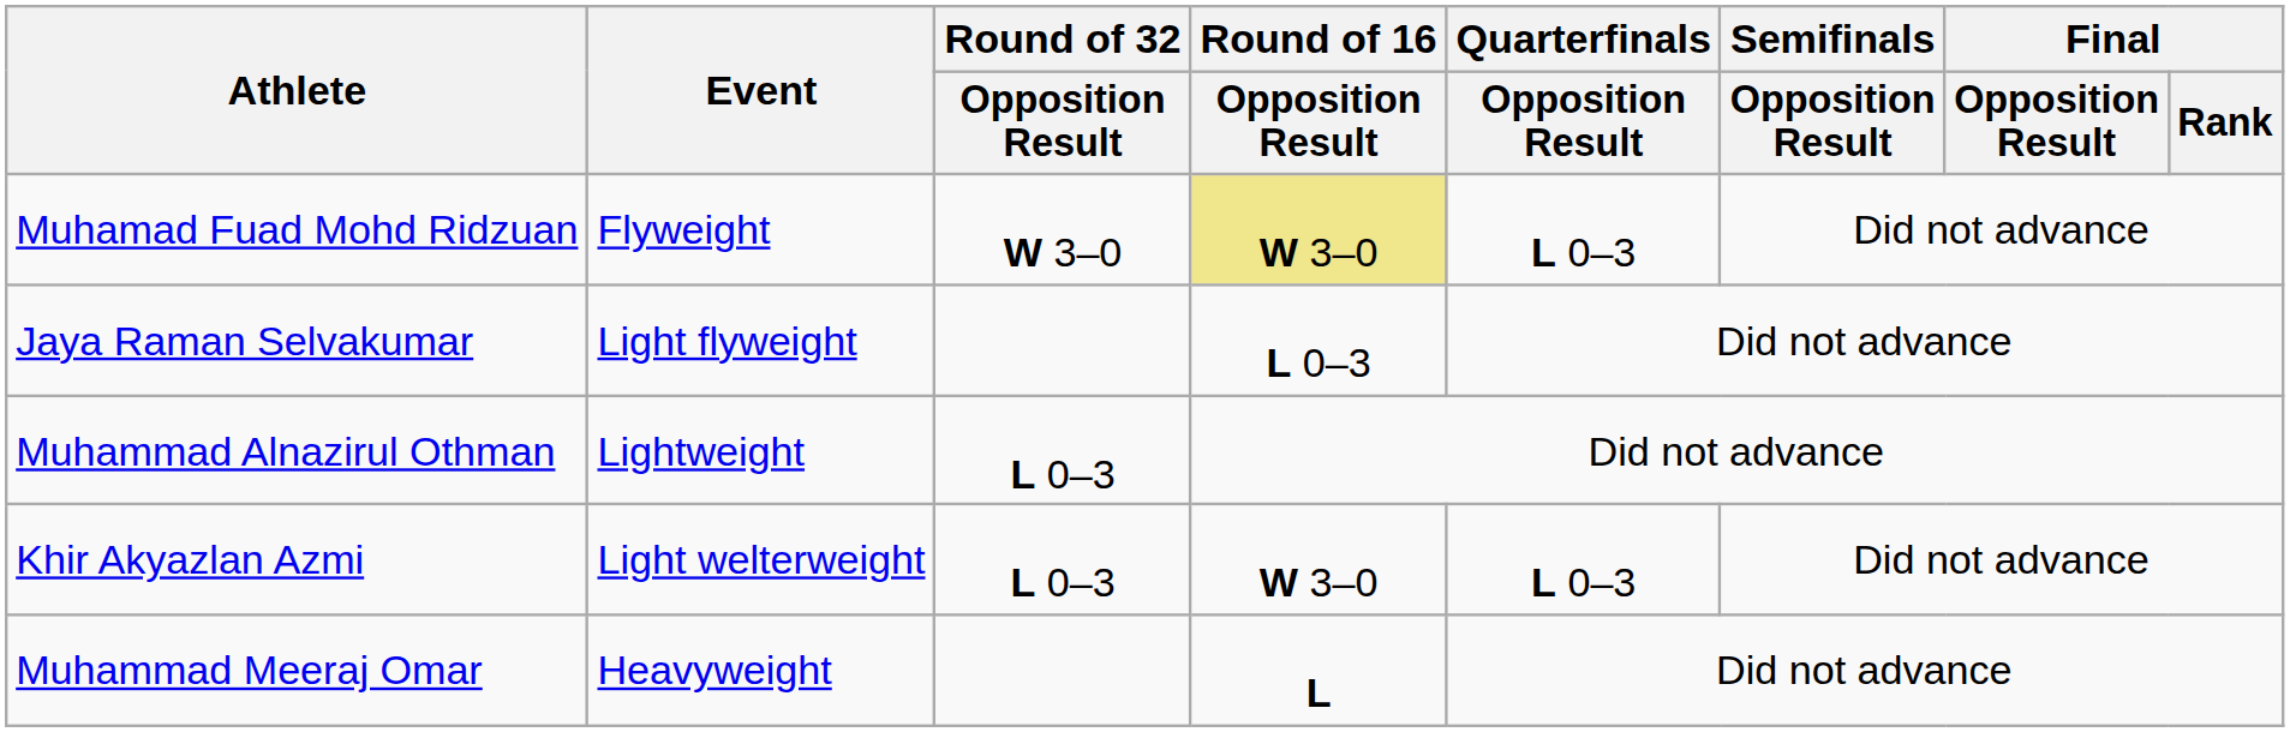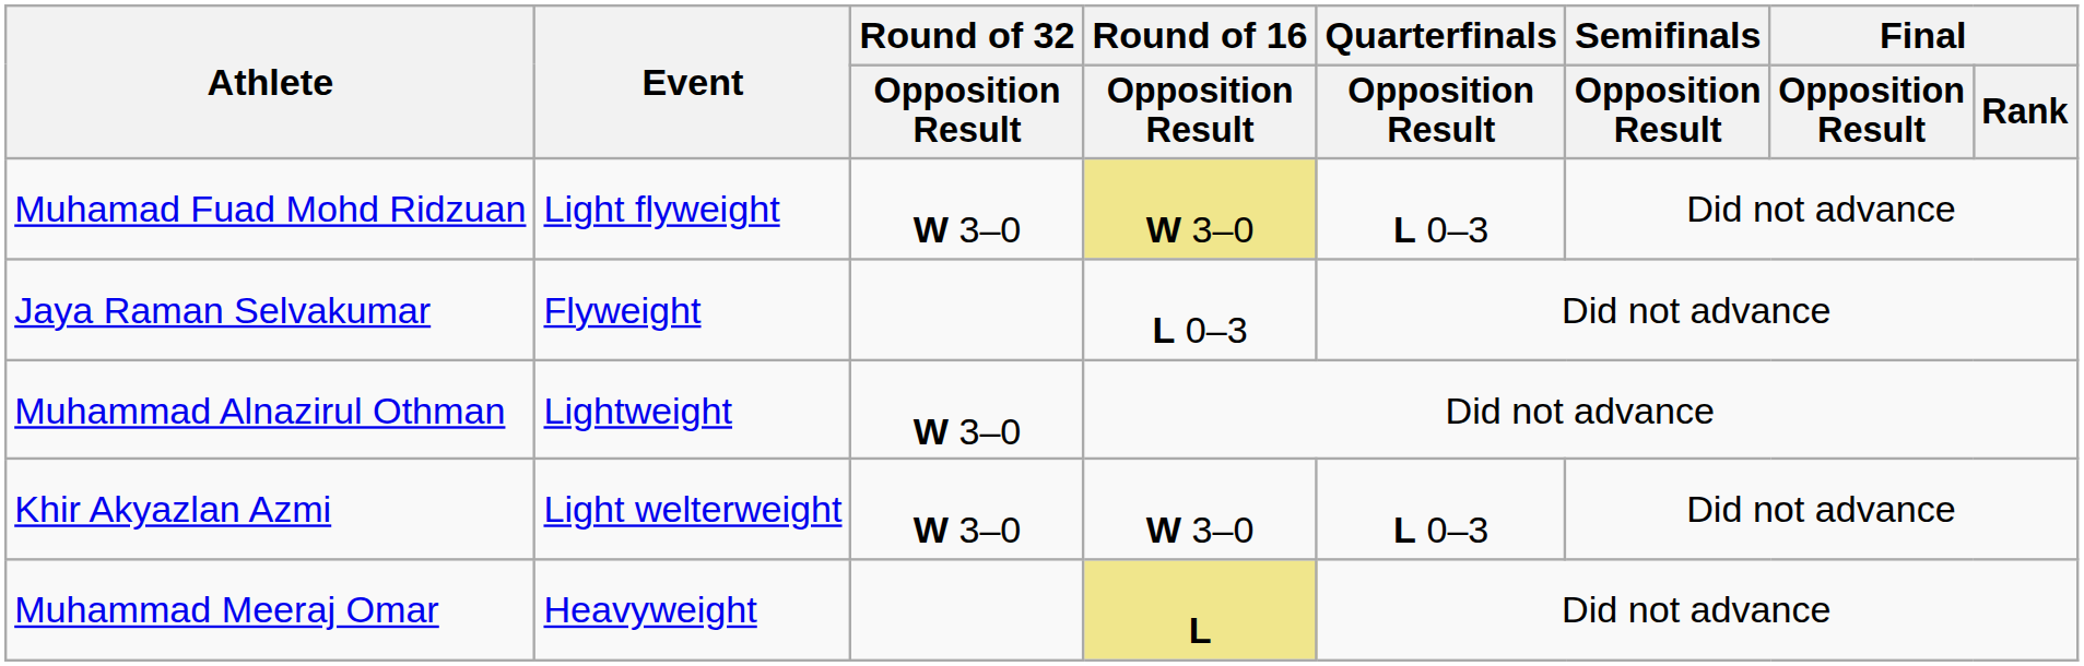 <table class="wikitable" style="font-size:90%;">
 <tr>
 <th rowspan=2>Athlete</th>
 <th rowspan=2>Event</th>
 <th>Round of 32</th>
 <th>Round of 16</th>
 <th>Quarterfinals</th>
 <th>Semifinals</th>
 <th colspan=2>Final</th>
 </tr>
 <tr style="font-size:95%">
 <th>Opposition<br>Result</th>
 <th>Opposition<br>Result</th>
 <th>Opposition<br>Result</th>
 <th>Opposition<br>Result</th>
 <th>Opposition<br>Result</th>
 <th>Rank</th>
 </tr>
 <tr align=center>
 <td align=left><a href='#'>Muhamad Fuad Mohd Ridzuan</a></td>
-<td align=left><a href='#'>Flyweight</a></td>
+<td align=left><a href='#'>Light flyweight</a></td>
 <td><br><strong>W</strong> 3–0</td>
 <td style="background: khaki;"><br><strong>W</strong> 3–0</td>
 <td><br><strong>L</strong> 0–3</td>
 <td colspan=3>Did not advance</td>
 </tr>
 <tr align=center>
 <td align=left><a href='#'>Jaya Raman Selvakumar</a></td>
-<td align=left><a href='#'>Light flyweight</a></td>
+<td align=left><a href='#'>Flyweight</a></td>
 <td></td>
 <td><br><strong>L</strong> 0–3</td>
 <td colspan=4>Did not advance</td>
 </tr>
 <tr align=center>
 <td align=left><a href='#'>Muhammad Alnazirul Othman</a></td>
 <td align=left><a href='#'>Lightweight</a></td>
-<td><br><strong>L</strong> 0–3</td>
+<td><br><strong>W</strong> 3–0</td>
 <td colspan=5>Did not advance</td>
 </tr>
 <tr align=center>
 <td align=left><a href='#'>Khir Akyazlan Azmi</a></td>
 <td align=left><a href='#'>Light welterweight</a></td>
-<td><br><strong>L</strong> 0–3</td>
+<td><br><strong>W</strong> 3–0</td>
 <td><br><strong>W</strong> 3–0</td>
 <td><br><strong>L</strong> 0–3</td>
 <td colspan=3>Did not advance</td>
 </tr>
 <tr align=center>
 <td align=left><a href='#'>Muhammad Meeraj Omar</a></td>
 <td align=left><a href='#'>Heavyweight</a></td>
 <td></td>
-<td><br><strong>L</strong> </td>
+<td style="background: khaki;"><br><strong>L</strong> </td>
 <td colspan=4>Did not advance</td>
 </tr>
 </table>
